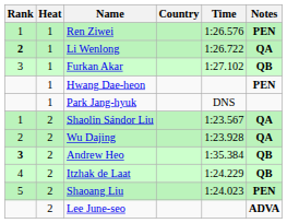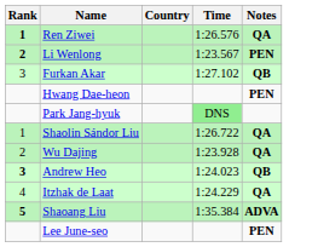 <table class="wikitable sortable" style="text-align:center">
 <tr>
 <th>Rank</th>
-<th>Heat</th>
 <th>Name</th>
 <th>Country</th>
 <th>Time</th>
 <th>Notes</th>
 </tr>
 <tr bgcolor=bbf3bb>
-<td>1</td>
-<td>1</td>
+<td><strong>1</strong></td>
 <td align=left><a href='#'>Ren Ziwei</a></td>
 <td align=left></td>
 <td>1:26.576</td>
-<td><strong>PEN</strong></td>
+<td><strong>QA</strong></td>
 </tr>
 <tr bgcolor=bbf3bb>
 <td><strong>2</strong></td>
-<td>1</td>
 <td align=left><a href='#'>Li Wenlong</a></td>
 <td align=left></td>
-<td>1:26.722</td>
-<td><strong>QA</strong></td>
+<td>1:23.567</td>
+<td><strong>PEN</strong></td>
 </tr>
 <tr bgcolor=ccffcc>
 <td>3</td>
-<td>1</td>
 <td align=left><a href='#'>Furkan Akar</a></td>
 <td align=left></td>
 <td>1:27.102</td>
 <td><strong>QB</strong></td>
 </tr>
 <tr>
 <td></td>
-<td>1</td>
 <td align=left><a href='#'>Hwang Dae-heon</a></td>
 <td align=left></td>
 <td></td>
 <td><strong>PEN</strong></td>
 </tr>
 <tr>
 <td></td>
-<td>1</td>
 <td align=left><a href='#'>Park Jang-hyuk</a></td>
 <td align=left></td>
-<td>DNS</td>
+<td style="background: lightgreen;">DNS</td>
 <td></td>
 </tr>
 <tr bgcolor=bbf3bb>
 <td>1</td>
-<td>2</td>
 <td align=left><a href='#'>Shaolin Sándor Liu</a></td>
 <td align=left></td>
-<td>1:23.567</td>
+<td>1:26.722</td>
 <td><strong>QA</strong></td>
 </tr>
 <tr bgcolor=bbf3bb>
-<td>2</td>
 <td>2</td>
 <td align=left><a href='#'>Wu Dajing</a></td>
 <td align=left></td>
 <td>1:23.928</td>
 <td><strong>QA</strong></td>
 </tr>
 <tr bgcolor=ccffcc>
 <td><strong>3</strong></td>
-<td>2</td>
 <td align=left><a href='#'>Andrew Heo</a></td>
 <td align=left></td>
-<td>1:35.384</td>
+<td>1:24.023</td>
 <td><strong>QB</strong></td>
 </tr>
 <tr bgcolor=ccffcc>
 <td>4</td>
-<td>2</td>
 <td align=left><a href='#'>Itzhak de Laat</a></td>
 <td align=left></td>
 <td>1:24.229</td>
-<td><strong>QB</strong></td>
+<td><strong>QA</strong></td>
 </tr>
 <tr bgcolor=bbf3bb>
-<td>5</td>
-<td>2</td>
+<td><strong>5</strong></td>
 <td align=left><a href='#'>Shaoang Liu</a></td>
 <td align=left></td>
-<td>1:24.023</td>
-<td><strong>PEN</strong></td>
+<td>1:35.384</td>
+<td><strong>ADVA</strong></td>
 </tr>
 <tr>
 <td></td>
-<td>2</td>
 <td align=left><a href='#'>Lee June-seo</a></td>
 <td align=left></td>
 <td></td>
-<td><strong>ADVA</strong></td>
+<td><strong>PEN</strong></td>
 </tr>
 </table>
